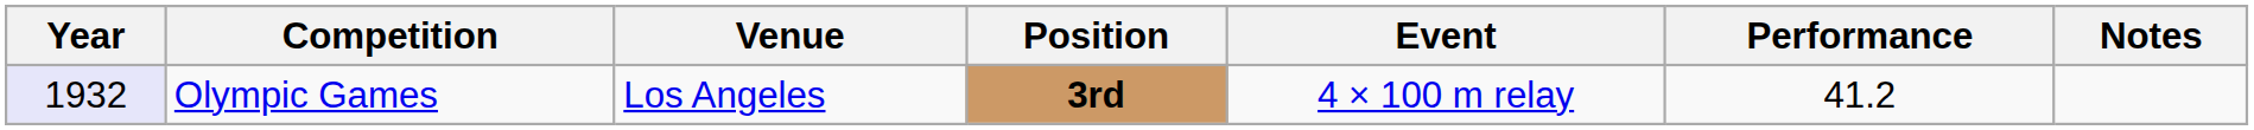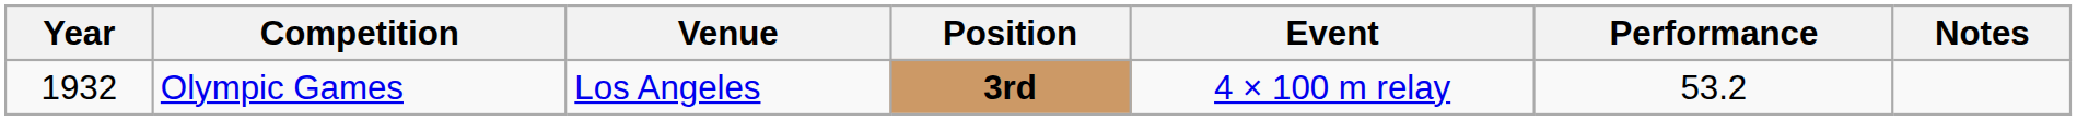 <table class="wikitable" width=55% style="font-size:90%; text-align:center;">
 <tr>
 <th>Year</th>
 <th>Competition</th>
 <th>Venue</th>
 <th>Position</th>
 <th>Event</th>
 <th>Performance</th>
 <th>Notes</th>
 </tr>
 <tr>
-<td rowspan=1 style="background: lavender;">1932</td>
+<td rowspan=1>1932</td>
 <td rowspan=1 align=left><a href='#'>Olympic Games</a></td>
 <td rowspan=1 align=left> <a href='#'>Los Angeles</a></td>
 <td bgcolor=cc9966><strong>3rd</strong></td>
 <td><a href='#'>4 × 100 m relay</a></td>
-<td>41.2</td>
+<td>53.2</td>
 <td></td>
 </tr>
 </table>
